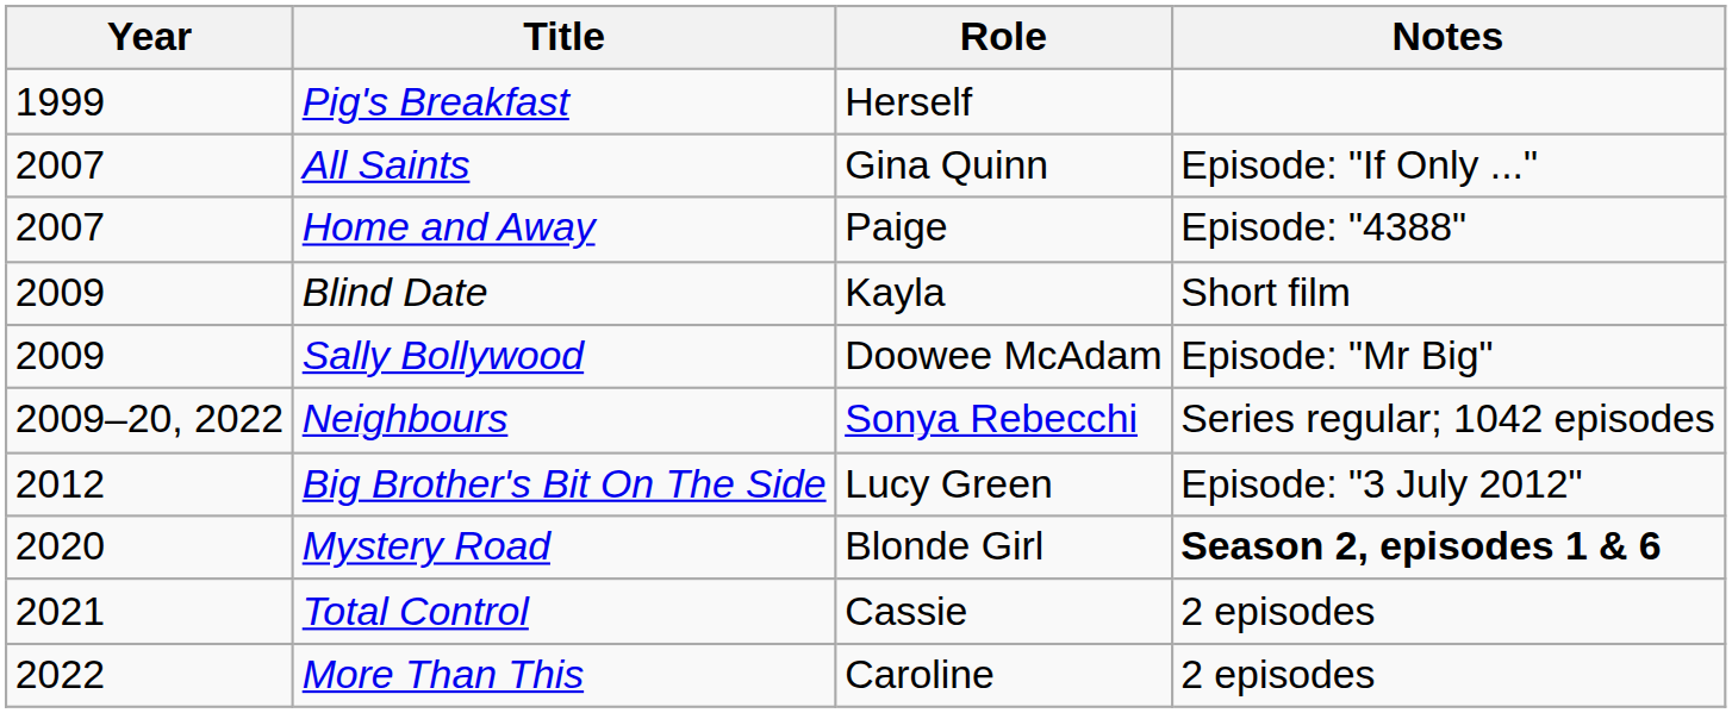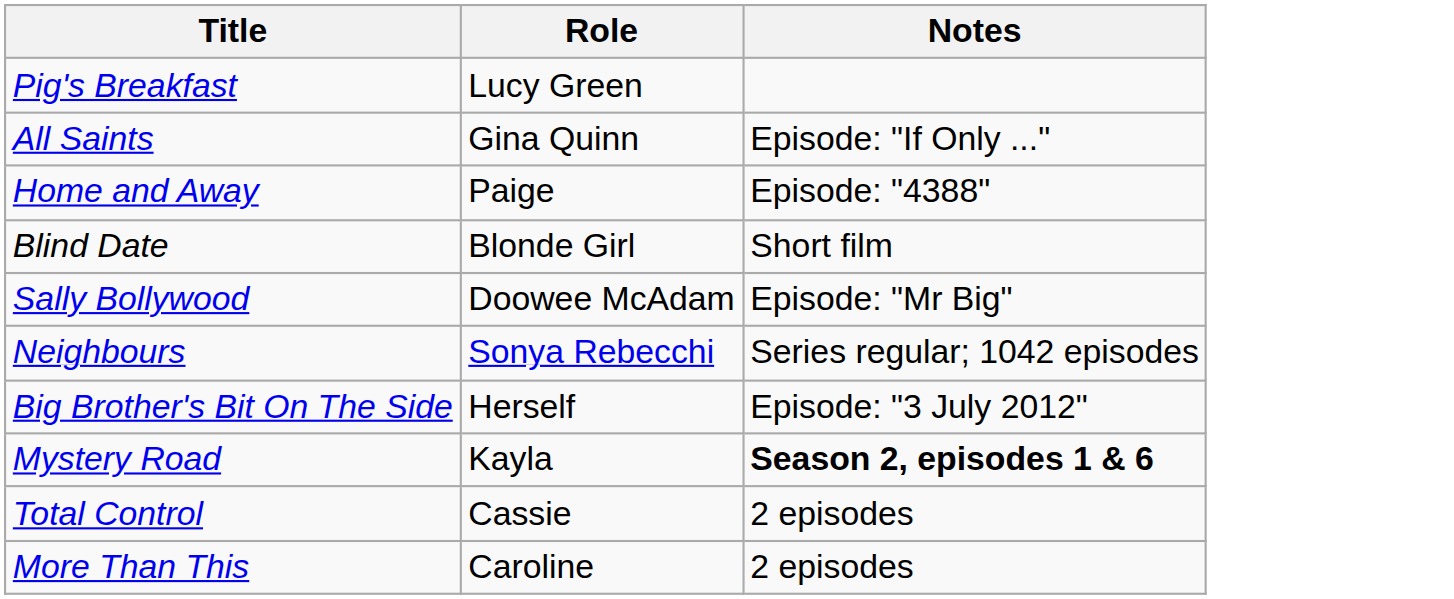 <table class="wikitable sortable">
 <tr>
-<th>Year</th>
 <th>Title</th>
 <th>Role</th>
 <th>Notes</th>
 </tr>
 <tr>
-<td>1999</td>
 <td><em><a href='#'>Pig's Breakfast</a></em></td>
-<td>Herself</td>
+<td>Lucy Green</td>
 <td></td>
 </tr>
 <tr>
-<td>2007</td>
 <td><em><a href='#'>All Saints</a></em></td>
 <td>Gina Quinn</td>
 <td>Episode: "If Only ..."</td>
 </tr>
 <tr>
-<td>2007</td>
 <td><em><a href='#'>Home and Away</a></em></td>
 <td>Paige</td>
 <td>Episode: "4388"</td>
 </tr>
 <tr>
-<td>2009</td>
 <td><em>Blind Date</em></td>
-<td>Kayla</td>
+<td>Blonde Girl</td>
 <td>Short film</td>
 </tr>
 <tr>
-<td>2009</td>
 <td><em><a href='#'>Sally Bollywood</a></em></td>
 <td>Doowee McAdam</td>
 <td>Episode: "Mr Big"</td>
 </tr>
 <tr>
-<td>2009–20, 2022</td>
 <td><em><a href='#'>Neighbours</a></em></td>
 <td><a href='#'>Sonya Rebecchi</a></td>
 <td>Series regular; 1042 episodes</td>
 </tr>
 <tr>
-<td>2012</td>
 <td><em><a href='#'>Big Brother's Bit On The Side</a></em></td>
-<td>Lucy Green</td>
+<td>Herself</td>
 <td>Episode: "3 July 2012"</td>
 </tr>
 <tr>
-<td>2020</td>
 <td><em><a href='#'>Mystery Road</a></em></td>
-<td>Blonde Girl</td>
+<td>Kayla</td>
 <td><strong>Season 2, episodes 1 & 6</strong></td>
 </tr>
 <tr>
-<td>2021</td>
 <td><em><a href='#'>Total Control</a></em></td>
 <td>Cassie</td>
 <td>2 episodes</td>
 </tr>
 <tr>
-<td>2022</td>
 <td><em><a href='#'>More Than This</a></em></td>
 <td>Caroline</td>
 <td>2 episodes</td>
 </tr>
 </table>
